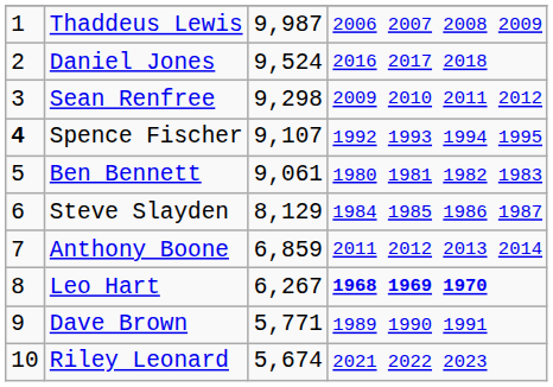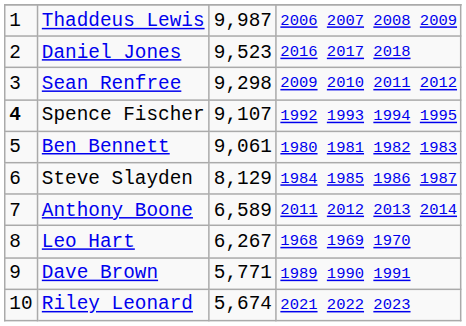 <table class="wikitable">
 <tr>
 </tr>
 <tr>
 <td>1</td>
 <td><a href='#'>Thaddeus Lewis</a></td>
 <td><abbr>9,987</abbr></td>
 <td style="font-size:80%;"><a href='#'>2006</a> <a href='#'>2007</a> <a href='#'>2008</a> <a href='#'>2009</a></td>
 </tr>
 <tr>
 <td>2</td>
 <td><a href='#'>Daniel Jones</a></td>
-<td><abbr>9,524</abbr></td>
+<td><abbr>9,523</abbr></td>
 <td style="font-size:80%;"><a href='#'>2016</a> <a href='#'>2017</a> <a href='#'>2018</a></td>
 </tr>
 <tr>
 <td>3</td>
 <td><a href='#'>Sean Renfree</a></td>
 <td><abbr>9,298</abbr></td>
 <td style="font-size:80%;"><a href='#'>2009</a> <a href='#'>2010</a> <a href='#'>2011</a> <a href='#'>2012</a></td>
 </tr>
 <tr>
 <td><strong>4</strong></td>
 <td>Spence Fischer</td>
 <td><abbr>9,107</abbr></td>
 <td style="font-size:80%;"><a href='#'>1992</a> <a href='#'>1993</a> <a href='#'>1994</a> <a href='#'>1995</a></td>
 </tr>
 <tr>
 <td>5</td>
 <td><a href='#'>Ben Bennett</a></td>
 <td><abbr>9,061</abbr></td>
 <td style="font-size:80%;"><a href='#'>1980</a> <a href='#'>1981</a> <a href='#'>1982</a> <a href='#'>1983</a></td>
 </tr>
 <tr>
 <td>6</td>
 <td>Steve Slayden</td>
 <td><abbr>8,129</abbr></td>
 <td style="font-size:80%;"><a href='#'>1984</a> <a href='#'>1985</a> <a href='#'>1986</a> <a href='#'>1987</a></td>
 </tr>
 <tr>
 <td>7</td>
 <td><a href='#'>Anthony Boone</a></td>
-<td><abbr>6,859</abbr></td>
+<td><abbr>6,589</abbr></td>
 <td style="font-size:80%;"><a href='#'>2011</a> <a href='#'>2012</a> <a href='#'>2013</a> <a href='#'>2014</a></td>
 </tr>
 <tr>
 <td>8</td>
 <td><a href='#'>Leo Hart</a></td>
 <td><abbr>6,267</abbr></td>
-<td style="font-size:80%;"><strong><a href='#'>1968</a> <a href='#'>1969</a> <a href='#'>1970</a></strong></td>
+<td style="font-size:80%;"><a href='#'>1968</a> <a href='#'>1969</a> <a href='#'>1970</a></td>
 </tr>
 <tr>
 <td>9</td>
 <td><a href='#'>Dave Brown</a></td>
 <td><abbr>5,771</abbr></td>
 <td style="font-size:80%;"><a href='#'>1989</a> <a href='#'>1990</a> <a href='#'>1991</a></td>
 </tr>
 <tr>
 <td>10</td>
 <td><a href='#'>Riley Leonard</a></td>
 <td><abbr>5,674</abbr></td>
 <td style="font-size:80%;"><a href='#'>2021</a> <a href='#'>2022</a> <a href='#'>2023</a></td>
 </tr>
 </table>
